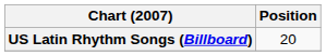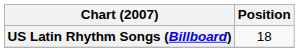 <table class="wikitable plainrowheaders " style="text-align:center;">
 <tr>
 <th scope="col">Chart (2007)</th>
 <th scope="col">Position</th>
 </tr>
 <tr>
 <th scope="row">US Latin Rhythm Songs (<em><a href='#'>Billboard</a></em>)</th>
-<td>20</td>
+<td>18</td>
 </tr>
 <tr>
 </tr>
 </table>
